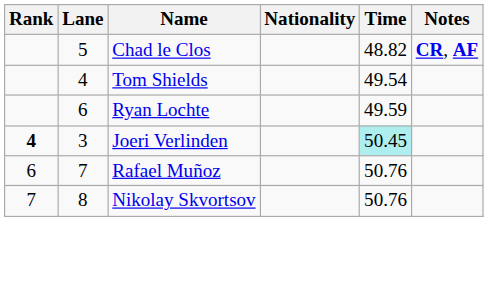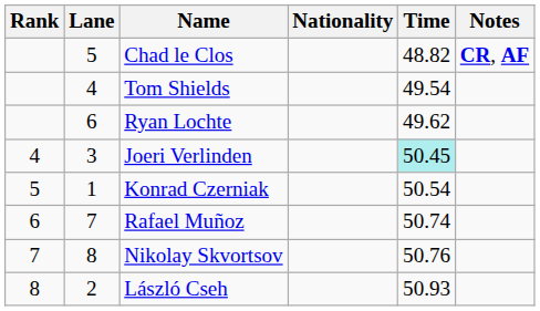 <table class="wikitable sortable" style="text-align:center">
 <tr>
 <th>Rank</th>
 <th>Lane</th>
 <th>Name</th>
 <th>Nationality</th>
 <th>Time</th>
 <th>Notes</th>
 </tr>
 <tr>
 <td></td>
 <td>5</td>
 <td align=left><a href='#'>Chad le Clos</a></td>
 <td align=left></td>
 <td>48.82</td>
 <td><strong><a href='#'>CR</a></strong>, <strong><a href='#'>AF</a></strong></td>
 </tr>
 <tr>
 <td></td>
 <td>4</td>
 <td align=left><a href='#'>Tom Shields</a></td>
 <td align=left></td>
 <td>49.54</td>
 <td></td>
 </tr>
 <tr>
 <td></td>
 <td>6</td>
 <td align=left><a href='#'>Ryan Lochte</a></td>
 <td align=left></td>
-<td>49.59</td>
+<td>49.62</td>
 <td></td>
 </tr>
 <tr>
-<td><strong>4</strong></td>
+<td>4</td>
 <td>3</td>
 <td align=left><a href='#'>Joeri Verlinden</a></td>
 <td align=left></td>
 <td style="background: paleturquoise;">50.45</td>
 <td></td>
 </tr>
 <tr>
+<td>5</td>
+<td>1</td>
+<td align=left><a href='#'>Konrad Czerniak</a></td>
+<td align=left></td>
+<td>50.54</td>
+<td></td>
+</tr>
+<tr>
 <td>6</td>
 <td>7</td>
 <td align=left><a href='#'>Rafael Muñoz</a></td>
 <td align=left></td>
-<td>50.76</td>
+<td>50.74</td>
 <td></td>
 </tr>
 <tr>
 <td>7</td>
 <td>8</td>
 <td align=left><a href='#'>Nikolay Skvortsov</a></td>
 <td align=left></td>
 <td>50.76</td>
 <td></td>
 </tr>
+<tr>
+<td>8</td>
+<td>2</td>
+<td align=left><a href='#'>László Cseh</a></td>
+<td align=left></td>
+<td>50.93</td>
+<td></td>
+</tr>
 </table>
